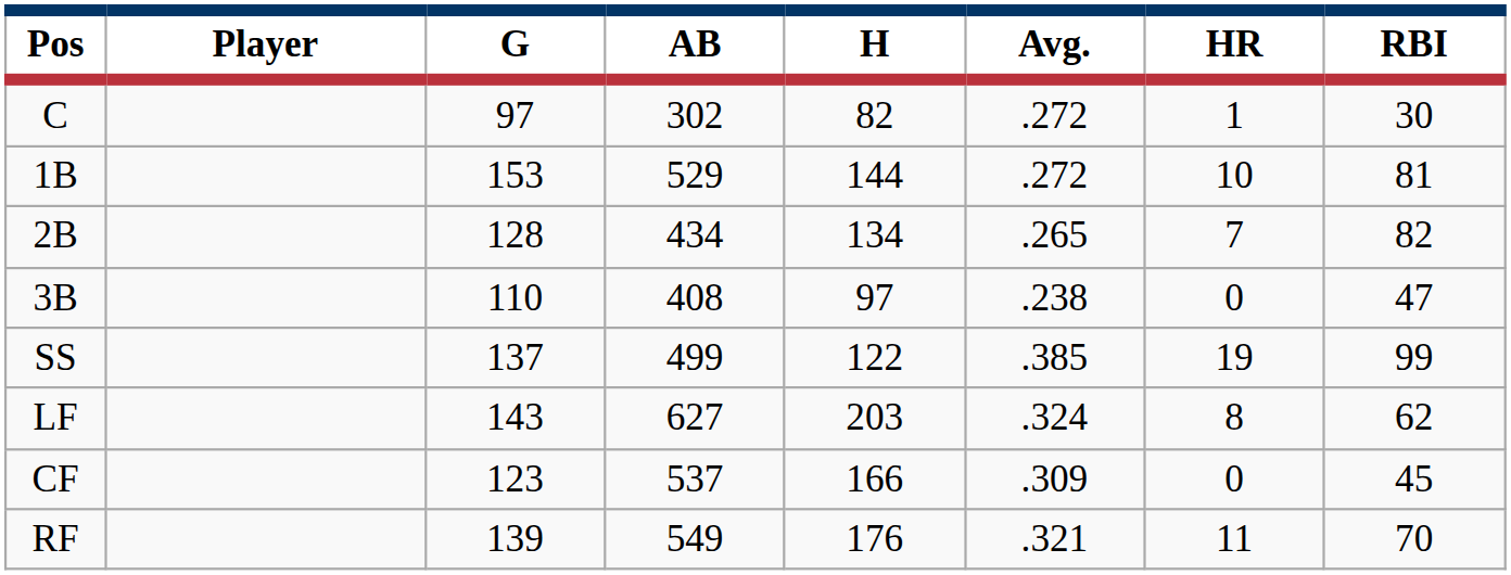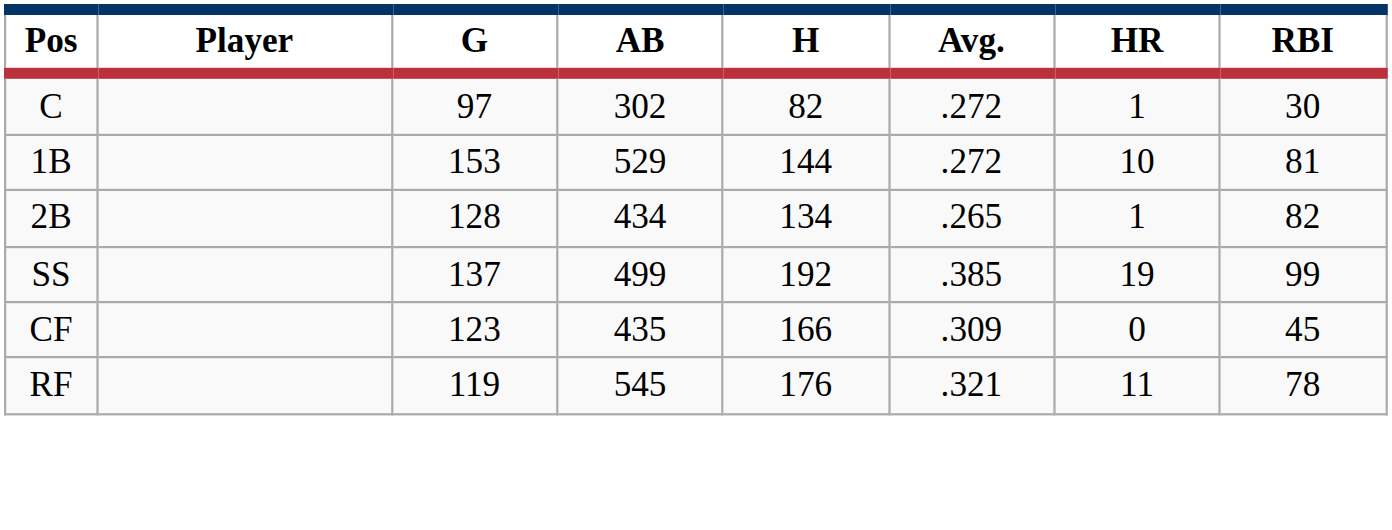 <table class="wikitable sortable">
 <tr>
 <th style="background:#FFFFFF; border-top:#023465 5px solid; border-bottom:#ba313c 5px solid;" width="5%">Pos</th>
 <th style="background:#FFFFFF; border-top:#023465 5px solid; border-bottom:#ba313c 5px solid;" width="16%">Player</th>
 <th style="background:#FFFFFF; border-top:#023465 5px solid; border-bottom:#ba313c 5px solid;" width="9%">G</th>
 <th style="background:#FFFFFF; border-top:#023465 5px solid; border-bottom:#ba313c 5px solid;" width="9%">AB</th>
 <th style="background:#FFFFFF; border-top:#023465 5px solid; border-bottom:#ba313c 5px solid;" width="9%">H</th>
 <th style="background:#FFFFFF; border-top:#023465 5px solid; border-bottom:#ba313c 5px solid;" width="9%">Avg.</th>
 <th style="background:#FFFFFF; border-top:#023465 5px solid; border-bottom:#ba313c 5px solid;" width="9%">HR</th>
 <th style="background:#FFFFFF; border-top:#023465 5px solid; border-bottom:#ba313c 5px solid;" width="9%">RBI</th>
 </tr>
 <tr align="center">
 <td>C</td>
 <td></td>
 <td>97</td>
 <td>302</td>
 <td>82</td>
 <td>.272</td>
 <td>1</td>
 <td>30</td>
 </tr>
 <tr align="center">
 <td>1B</td>
 <td></td>
 <td>153</td>
 <td>529</td>
 <td>144</td>
 <td>.272</td>
 <td>10</td>
 <td>81</td>
 </tr>
 <tr align="center">
 <td>2B</td>
 <td></td>
 <td>128</td>
 <td>434</td>
 <td>134</td>
 <td>.265</td>
-<td>7</td>
+<td>1</td>
 <td>82</td>
-</tr>
-<tr align="center">
-<td>3B</td>
-<td></td>
-<td>110</td>
-<td>408</td>
-<td>97</td>
-<td>.238</td>
-<td>0</td>
-<td>47</td>
 </tr>
 <tr align="center">
 <td>SS</td>
 <td></td>
 <td>137</td>
 <td>499</td>
-<td>122</td>
+<td>192</td>
 <td>.385</td>
 <td>19</td>
 <td>99</td>
 </tr>
 <tr align="center">
-<td>LF</td>
-<td></td>
-<td>143</td>
-<td>627</td>
-<td>203</td>
-<td>.324</td>
-<td>8</td>
-<td>62</td>
-</tr>
-<tr align="center">
 <td>CF</td>
 <td></td>
 <td>123</td>
-<td>537</td>
+<td>435</td>
 <td>166</td>
 <td>.309</td>
 <td>0</td>
 <td>45</td>
 </tr>
 <tr align="center">
 <td>RF</td>
 <td></td>
-<td>139</td>
-<td>549</td>
+<td>119</td>
+<td>545</td>
 <td>176</td>
 <td>.321</td>
 <td>11</td>
-<td>70</td>
+<td>78</td>
 </tr>
 </table>
